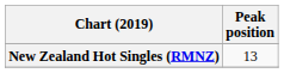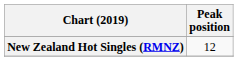 <table class="wikitable sortable plainrowheaders" style="text-align:center">
 <tr>
 <th scope="col">Chart (2019)</th>
 <th scope="col">Peak<br>position</th>
 </tr>
 <tr>
 </tr>
 <tr>
 </tr>
 <tr>
 <th scope="row">New Zealand Hot Singles (<a href='#'>RMNZ</a>)</th>
-<td>13</td>
+<td>12</td>
 </tr>
 <tr>
 </tr>
 <tr>
 </tr>
 </table>
